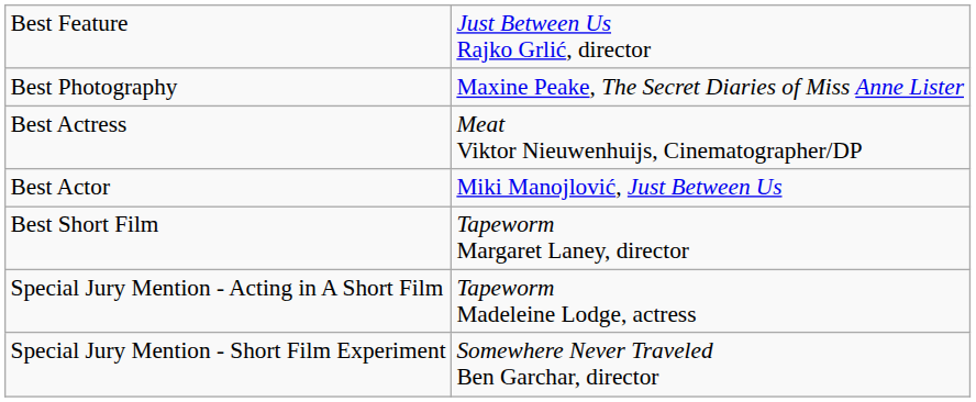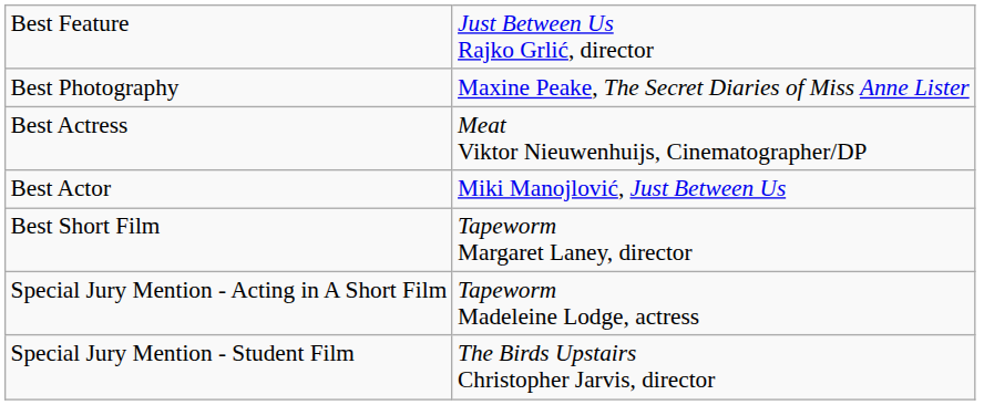 <table class="wikitable">
 <tr valign="top">
 <td>Best Feature</td>
 <td><em><a href='#'>Just Between Us</a></em><br><a href='#'>Rajko Grlić</a>, director</td>
 </tr>
 <tr valign="top">
 <td>Best Photography</td>
 <td><a href='#'>Maxine Peake</a>, <em>The Secret Diaries of Miss <a href='#'>Anne Lister</a></em></td>
 </tr>
 <tr valign="top">
 <td>Best Actress</td>
 <td><em>Meat</em><br>Viktor Nieuwenhuijs, Cinematographer/DP</td>
 </tr>
 <tr valign="top">
 <td>Best Actor</td>
 <td><a href='#'>Miki Manojlović</a>, <em><a href='#'>Just Between Us</a></em></td>
 </tr>
 <tr valign="top">
 <td>Best Short Film</td>
 <td><em>Tapeworm</em><br>Margaret Laney, director</td>
 </tr>
 <tr valign="top">
 <td>Special Jury Mention - Acting in A Short Film</td>
 <td><em>Tapeworm</em><br>Madeleine Lodge, actress</td>
 </tr>
 <tr valign="top">
-<td>Special Jury Mention - Short Film Experiment</td>
-<td><em>Somewhere Never Traveled</em><br>Ben Garchar, director</td>
+<td>Special Jury Mention - Student Film</td>
+<td><em>The Birds Upstairs</em><br>Christopher Jarvis, director</td>
 </tr>
 </table>
